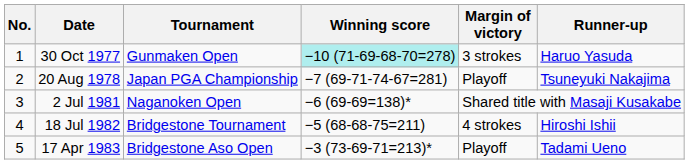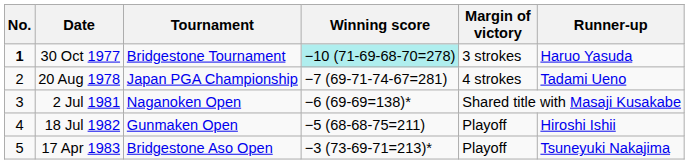 <table class="wikitable" style="font-size:95%;">
 <tr>
 <th>No.</th>
 <th>Date</th>
 <th>Tournament</th>
 <th>Winning score</th>
 <th>Margin of<br>victory</th>
 <th>Runner-up</th>
 </tr>
 <tr>
-<td align=center>1</td>
+<td align=center><strong>1</strong></td>
 <td align=right>30 Oct <a href='#'>1977</a></td>
-<td><a href='#'>Gunmaken Open</a></td>
+<td><a href='#'>Bridgestone Tournament</a></td>
 <td style="background: paleturquoise;">−10 (71-69-68-70=278)</td>
 <td>3 strokes</td>
 <td> <a href='#'>Haruo Yasuda</a></td>
 </tr>
 <tr>
 <td align=center>2</td>
 <td align=right>20 Aug <a href='#'>1978</a></td>
 <td><a href='#'>Japan PGA Championship</a></td>
 <td>−7 (69-71-74-67=281)</td>
-<td>Playoff</td>
-<td> <a href='#'>Tsuneyuki Nakajima</a></td>
+<td>4 strokes</td>
+<td> <a href='#'>Tadami Ueno</a></td>
 </tr>
 <tr>
 <td align=center>3</td>
 <td align=right>2 Jul <a href='#'>1981</a></td>
 <td><a href='#'>Naganoken Open</a></td>
 <td>−6 (69-69=138)*</td>
 <td colspan=2>Shared title with  <a href='#'>Masaji Kusakabe</a></td>
 </tr>
 <tr>
 <td align=center>4</td>
 <td align=right>18 Jul <a href='#'>1982</a></td>
-<td><a href='#'>Bridgestone Tournament</a></td>
+<td><a href='#'>Gunmaken Open</a></td>
 <td>−5 (68-68-75=211)</td>
-<td>4 strokes</td>
+<td>Playoff</td>
 <td> <a href='#'>Hiroshi Ishii</a></td>
 </tr>
 <tr>
 <td align=center>5</td>
 <td align=right>17 Apr <a href='#'>1983</a></td>
 <td><a href='#'>Bridgestone Aso Open</a></td>
 <td>−3 (73-69-71=213)*</td>
 <td>Playoff</td>
-<td> <a href='#'>Tadami Ueno</a></td>
+<td> <a href='#'>Tsuneyuki Nakajima</a></td>
 </tr>
 </table>
